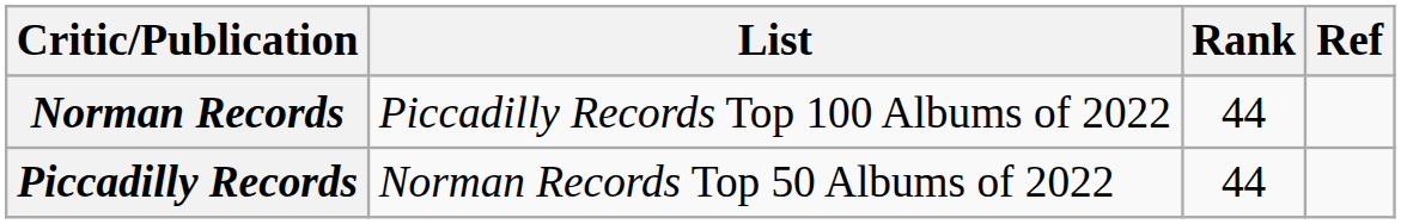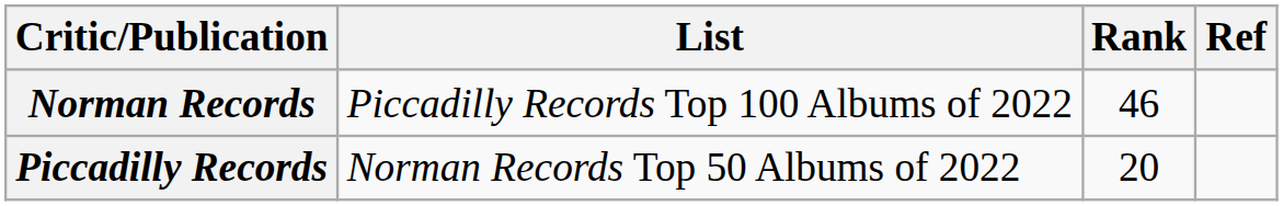 <table class="wikitable plainrowheaders">
 <tr>
 <th>Critic/Publication</th>
 <th>List</th>
 <th>Rank</th>
 <th>Ref</th>
 </tr>
 <tr>
 <th scope="row"><em>Norman Records</em></th>
 <td><em>Piccadilly Records</em> Top 100 Albums of 2022</td>
-<td style="text-align:center;">44</td>
+<td style="text-align:center;">46</td>
 <td style="text-align:center;"></td>
 </tr>
 <tr>
 <th scope="row"><em>Piccadilly Records</em></th>
 <td><em>Norman Records</em> Top 50 Albums of 2022</td>
-<td style="text-align:center;">44</td>
+<td style="text-align:center;">20</td>
 <td style="text-align:center;"></td>
 </tr>
 </table>
